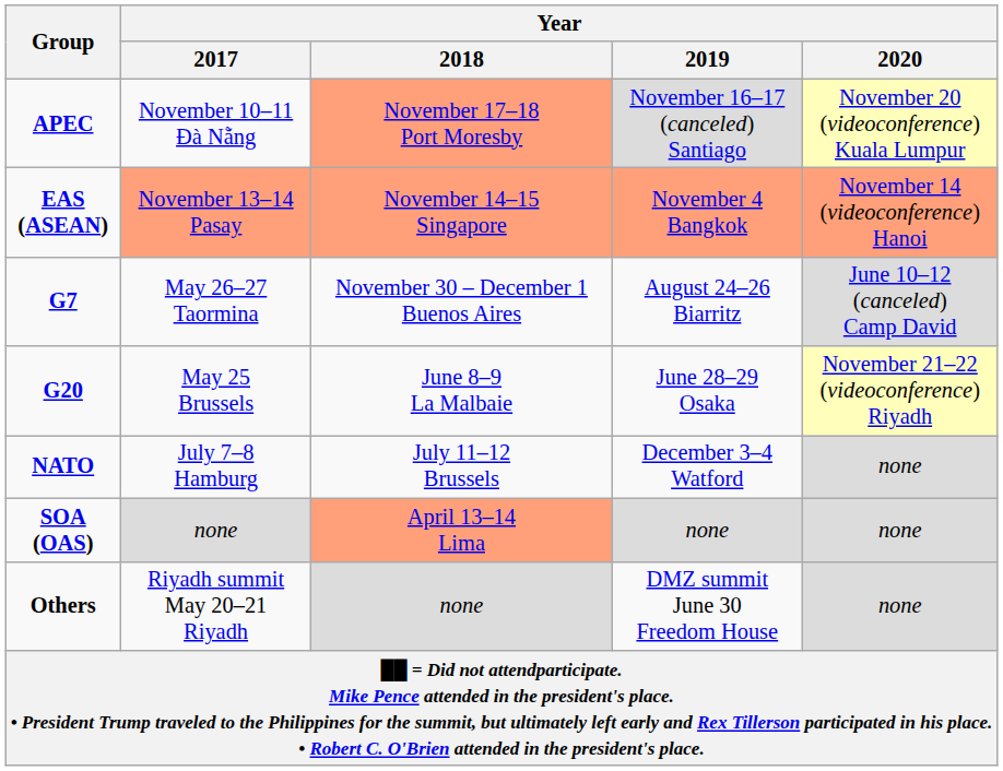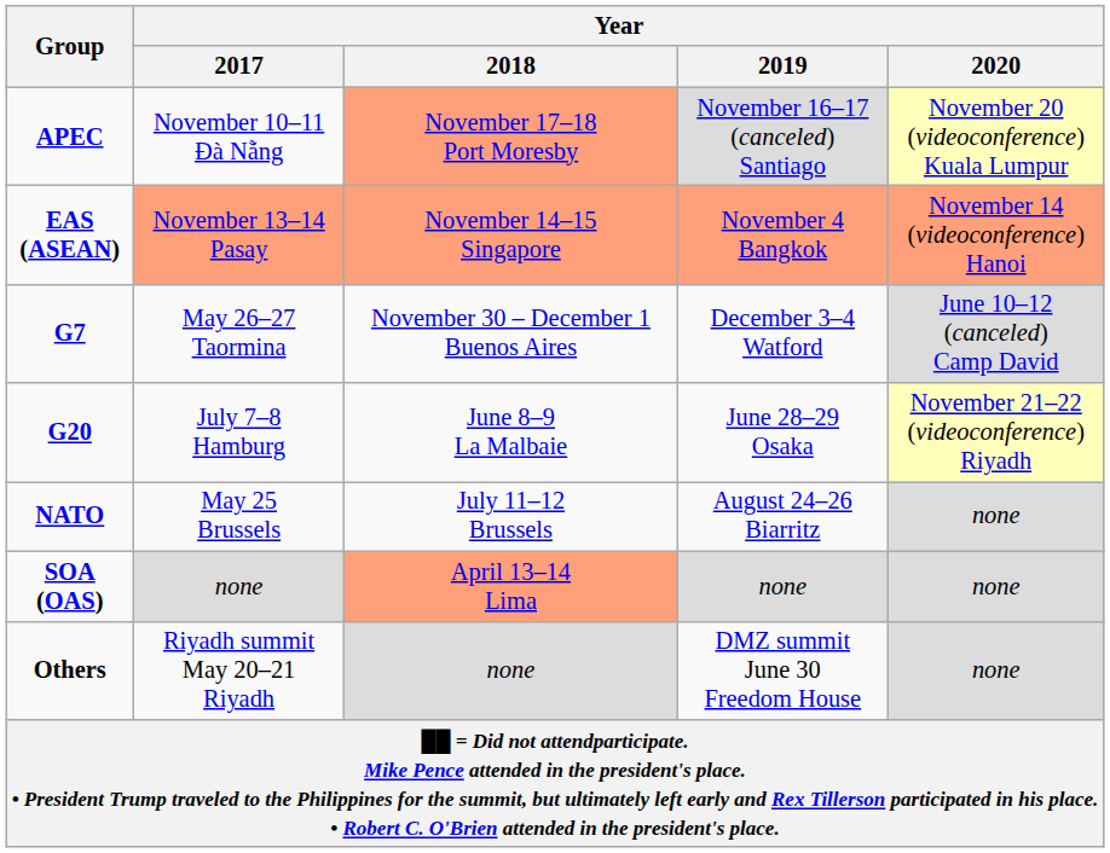 <table class="wikitable" style="margin:1em auto; font-size:85%; text-align:center;">
 <tr>
 <th rowspan="2">Group</th>
 <th colspan="4">Year</th>
 </tr>
 <tr>
 <th>2017</th>
 <th>2018</th>
 <th>2019</th>
 <th>2020</th>
 </tr>
 <tr>
 <td><strong><a href='#'>APEC</a></strong></td>
 <td><a href='#'>November 10–11</a><br> <a href='#'>Đà Nẵng</a></td>
 <td style="background:#ffa07a;"><a href='#'>November 17–18</a><br> <a href='#'>Port Moresby</a></td>
 <td style="background:#dcdcdc;"><a href='#'>November 16–17</a><br>(<em>canceled</em>)<br> <a href='#'>Santiago</a></td>
 <td style="background:#ffb;"><a href='#'>November 20</a><br>(<em>videoconference</em>)<br> <a href='#'>Kuala Lumpur</a></td>
 </tr>
 <tr>
 <td><strong><a href='#'>EAS</a><br>(<a href='#'>ASEAN</a>)</strong></td>
 <td style="background:#ffa07a;"><a href='#'>November 13–14</a><br> <a href='#'>Pasay</a></td>
 <td style="background:#ffa07a;"><a href='#'>November 14–15</a><br> <a href='#'>Singapore</a></td>
 <td style="background:#ffa07a;"><a href='#'>November 4</a><br> <a href='#'>Bangkok</a></td>
 <td style="background:#ffa07a;"><a href='#'>November 14</a><br>(<em>videoconference</em>)<br> <a href='#'>Hanoi</a></td>
 </tr>
 <tr>
 <td><strong><a href='#'>G7</a></strong></td>
 <td><a href='#'>May 26–27</a><br> <a href='#'>Taormina</a></td>
 <td><a href='#'>November 30 – December 1</a><br> <a href='#'>Buenos Aires</a></td>
-<td><a href='#'>August 24–26</a><br> <a href='#'>Biarritz</a></td>
+<td><a href='#'>December 3–4</a><br> <a href='#'>Watford</a></td>
 <td style="background:#dcdcdc;"><a href='#'>June 10–12</a><br>(<em>canceled</em>)<br> <a href='#'>Camp David</a></td>
 </tr>
 <tr>
 <td><strong><a href='#'>G20</a></strong></td>
-<td><a href='#'>May 25</a><br> <a href='#'>Brussels</a></td>
+<td><a href='#'>July 7–8</a><br> <a href='#'>Hamburg</a></td>
 <td><a href='#'>June 8–9</a><br> <a href='#'>La Malbaie</a></td>
 <td><a href='#'>June 28–29</a><br> <a href='#'>Osaka</a></td>
 <td style="background:#ffb;"><a href='#'>November 21–22</a><br>(<em>videoconference</em>)<br> <a href='#'>Riyadh</a></td>
 </tr>
 <tr>
 <td><strong><a href='#'>NATO</a></strong></td>
-<td><a href='#'>July 7–8</a><br> <a href='#'>Hamburg</a></td>
+<td><a href='#'>May 25</a><br> <a href='#'>Brussels</a></td>
 <td><a href='#'>July 11–12</a><br> <a href='#'>Brussels</a></td>
-<td><a href='#'>December 3–4</a><br> <a href='#'>Watford</a></td>
+<td><a href='#'>August 24–26</a><br> <a href='#'>Biarritz</a></td>
 <td style="background:#dcdcdc;"><em>none</em></td>
 </tr>
 <tr>
 <td><strong><a href='#'>SOA</a><br>(<a href='#'>OAS</a>)</strong></td>
 <td style="background:#dcdcdc;"><em>none</em></td>
 <td style="background:#ffa07a;"><a href='#'>April 13–14</a><br> <a href='#'>Lima</a></td>
 <td style="background:#dcdcdc;"><em>none</em></td>
 <td style="background:#dcdcdc;"><em>none</em></td>
 </tr>
 <tr>
 <td><strong>Others</strong></td>
 <td><a href='#'>Riyadh summit</a><br>May 20–21<br> <a href='#'>Riyadh</a></td>
 <td style="background:#dcdcdc;"><em>none</em></td>
 <td><a href='#'>DMZ summit</a><br>June 30<br> <a href='#'>Freedom House</a></td>
 <td style="background:#dcdcdc;"><em>none</em></td>
 </tr>
 <tr>
 <th colspan="6"><small><em><span>██</span> = Did not attendparticipate.<br><a href='#'>Mike Pence</a> attended in the president's place.<br>• President Trump traveled to the Philippines for the summit, but ultimately left early and <a href='#'>Rex Tillerson</a> participated in his place.<br>• <a href='#'>Robert C. O'Brien</a> attended in the president's place.</em></small></th>
 </tr>
 </table>
